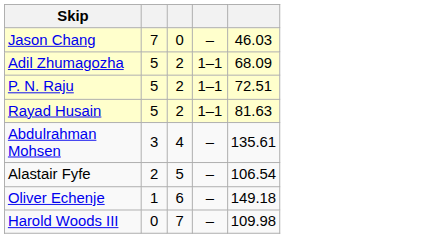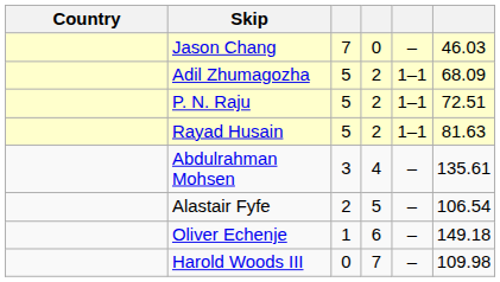 <table class=wikitable style="text-align:center;">
 <tr>
+<th width=140>Country</th>
 <th width=140>Skip</th>
 <th width=20></th>
 <th width=20></th>
 <th width=30></th>
 <th width=20></th>
 </tr>
 <tr bgcolor=#ffffcc>
+<td style="text-align:left;"></td>
 <td style="text-align:left;"><a href='#'>Jason Chang</a></td>
 <td>7</td>
 <td>0</td>
 <td>–</td>
 <td>46.03</td>
 </tr>
 <tr bgcolor=#ffffcc>
+<td style="text-align:left;"></td>
 <td style="text-align:left;"><a href='#'>Adil Zhumagozha</a></td>
 <td>5</td>
 <td>2</td>
 <td>1–1</td>
 <td>68.09</td>
 </tr>
 <tr bgcolor=#ffffcc>
+<td style="text-align:left;"></td>
 <td style="text-align:left;"><a href='#'>P. N. Raju</a></td>
 <td>5</td>
 <td>2</td>
 <td>1–1</td>
 <td>72.51</td>
 </tr>
 <tr bgcolor=#ffffcc>
+<td style="text-align:left;"></td>
 <td style="text-align:left;"><a href='#'>Rayad Husain</a></td>
 <td>5</td>
 <td>2</td>
 <td>1–1</td>
 <td>81.63</td>
 </tr>
 <tr>
+<td style="text-align:left;"></td>
 <td style="text-align:left;"><a href='#'>Abdulrahman Mohsen</a></td>
 <td>3</td>
 <td>4</td>
 <td>–</td>
 <td>135.61</td>
 </tr>
 <tr>
+<td style="text-align:left;"></td>
 <td style="text-align:left;">Alastair Fyfe</td>
 <td>2</td>
 <td>5</td>
 <td>–</td>
 <td>106.54</td>
 </tr>
 <tr>
+<td style="text-align:left;"></td>
 <td style="text-align:left;"><a href='#'>Oliver Echenje</a></td>
 <td>1</td>
 <td>6</td>
 <td>–</td>
 <td>149.18</td>
 </tr>
 <tr>
+<td style="text-align:left;"></td>
 <td style="text-align:left;"><a href='#'>Harold Woods III</a></td>
 <td>0</td>
 <td>7</td>
 <td>–</td>
 <td>109.98</td>
 </tr>
 </table>
